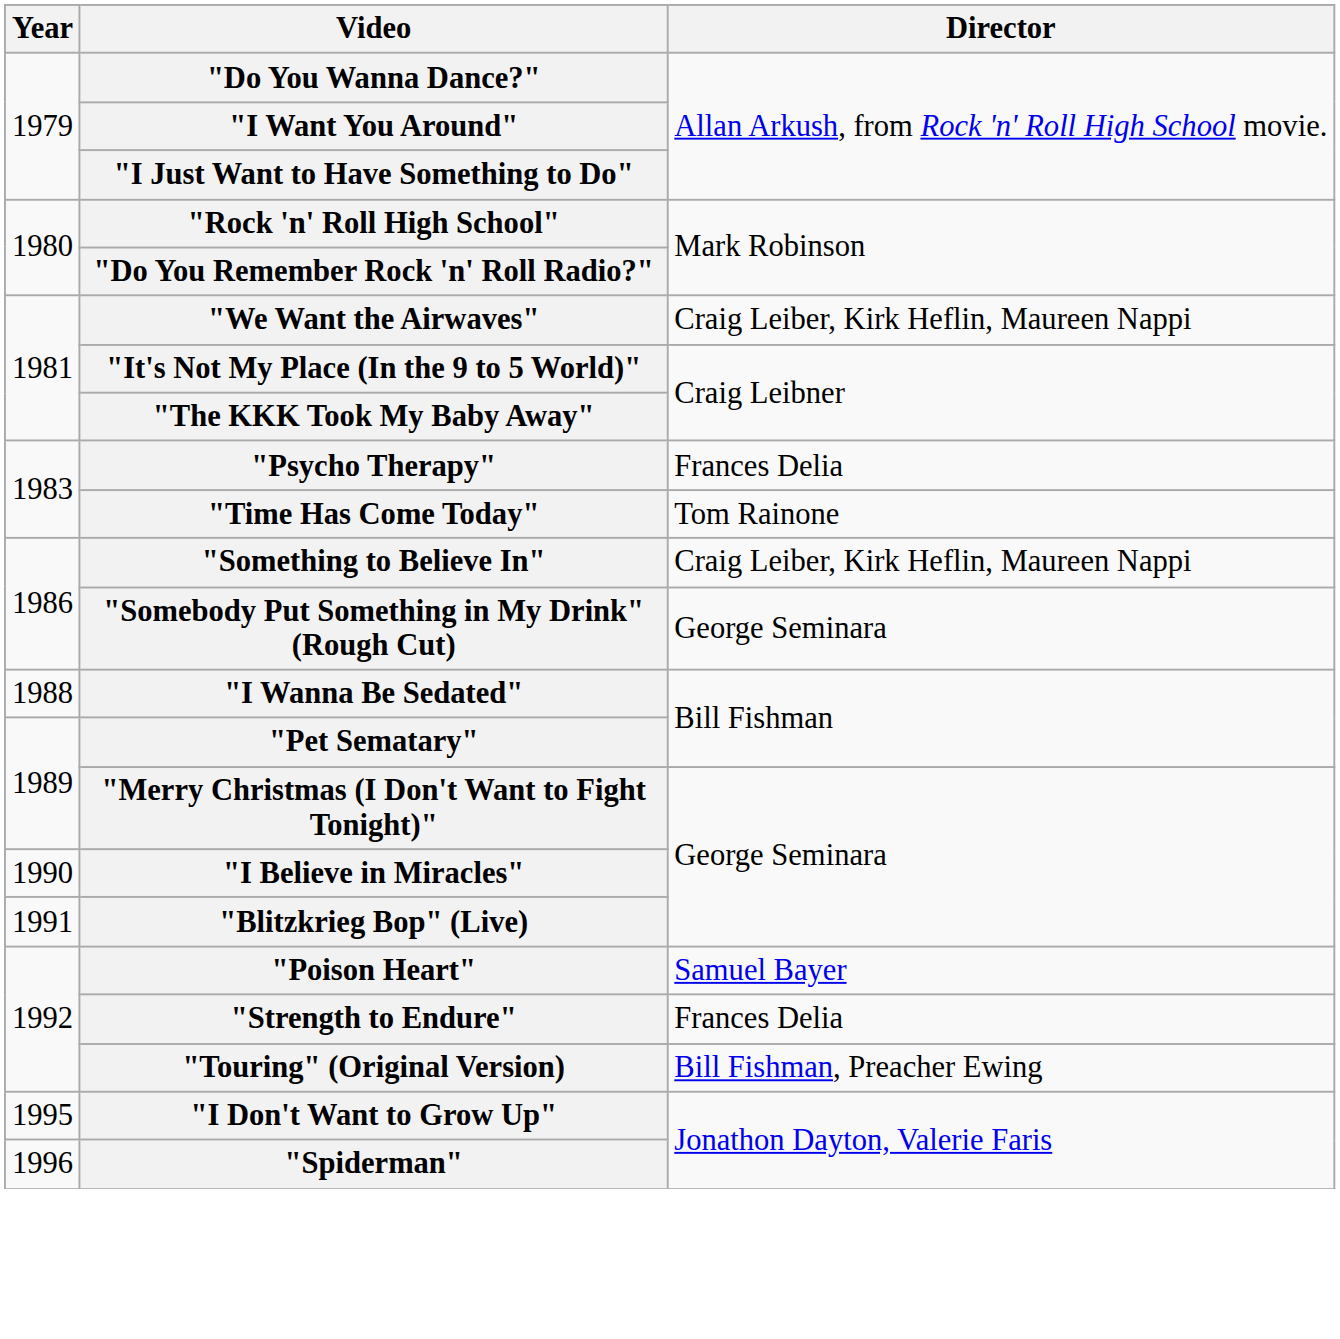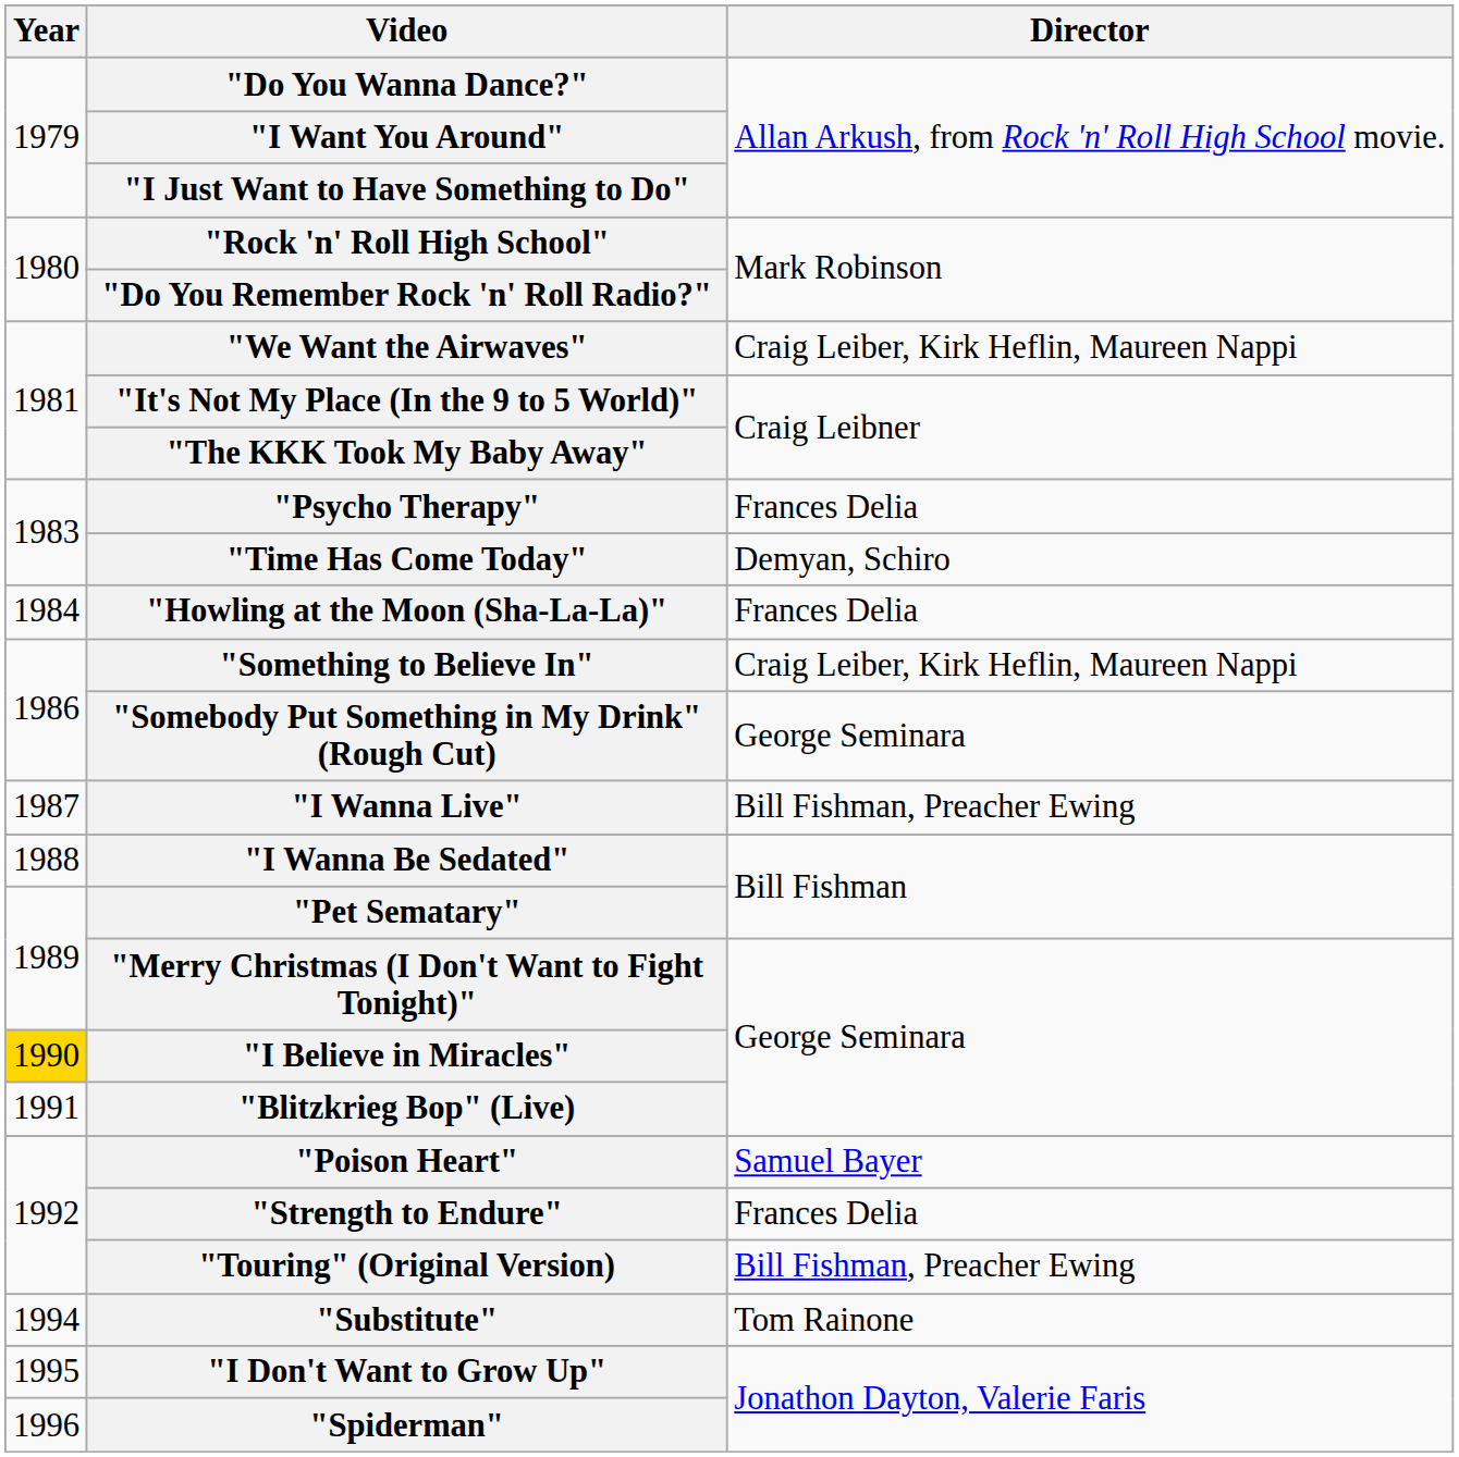 <table class="wikitable plainrowheaders">
 <tr>
 <th>Year</th>
 <th style="width:300px;">Video</th>
 <th>Director</th>
 </tr>
 <tr>
 <td rowspan="3">1979</td>
 <th scope="row">"Do You Wanna Dance?"</th>
 <td rowspan=3><a href='#'>Allan Arkush</a>, from <em><a href='#'>Rock 'n' Roll High School</a></em> movie.</td>
 </tr>
 <tr>
 <th scope="row">"I Want You Around"</th>
 </tr>
 <tr>
 <th scope="row">"I Just Want to Have Something to Do"</th>
 </tr>
 <tr>
 <td rowspan="2">1980</td>
 <th scope="row">"Rock 'n' Roll High School"</th>
 <td rowspan=2>Mark Robinson</td>
 </tr>
 <tr>
 <th scope="row">"Do You Remember Rock 'n' Roll Radio?"</th>
 </tr>
 <tr>
 <td rowspan="3">1981</td>
 <th scope="row">"We Want the Airwaves"</th>
 <td>Craig Leiber, Kirk Heflin, Maureen Nappi</td>
 </tr>
 <tr>
 <th scope="row">"It's Not My Place (In the 9 to 5 World)"</th>
 <td rowspan=2>Craig Leibner</td>
 </tr>
 <tr>
 <th scope="row">"The KKK Took My Baby Away"</th>
 </tr>
 <tr>
 <td rowspan="2">1983</td>
 <th scope="row">"Psycho Therapy"</th>
 <td>Frances Delia</td>
 </tr>
 <tr>
 <th scope="row">"Time Has Come Today"</th>
-<td>Tom Rainone</td>
+<td>Demyan, Schiro</td>
+</tr>
+<tr>
+<td>1984</td>
+<th scope="row">"Howling at the Moon (Sha-La-La)"</th>
+<td>Frances Delia</td>
 </tr>
 <tr>
 <td rowspan="2">1986</td>
 <th scope="row">"Something to Believe In"</th>
 <td>Craig Leiber, Kirk Heflin, Maureen Nappi</td>
 </tr>
 <tr>
 <th scope="row">"Somebody Put Something in My Drink" (Rough Cut)</th>
 <td>George Seminara</td>
+</tr>
+<tr>
+<td>1987</td>
+<th scope="row">"I Wanna Live"</th>
+<td>Bill Fishman, Preacher Ewing</td>
 </tr>
 <tr>
 <td>1988</td>
 <th scope="row">"I Wanna Be Sedated"</th>
 <td rowspan=2>Bill Fishman</td>
 </tr>
 <tr>
 <td rowspan="2">1989</td>
 <th scope="row">"Pet Sematary"</th>
 </tr>
 <tr>
 <th scope="row">"Merry Christmas (I Don't Want to Fight Tonight)"</th>
 <td rowspan=3>George Seminara</td>
 </tr>
 <tr>
-<td>1990</td>
+<td style="background: gold;">1990</td>
 <th scope="row">"I Believe in Miracles"</th>
 </tr>
 <tr>
 <td>1991</td>
 <th scope="row">"Blitzkrieg Bop" (Live)</th>
 </tr>
 <tr>
 <td rowspan="3">1992</td>
 <th scope="row">"Poison Heart"</th>
 <td><a href='#'>Samuel Bayer</a></td>
 </tr>
 <tr>
 <th scope="row">"Strength to Endure"</th>
 <td>Frances Delia</td>
 </tr>
 <tr>
 <th scope="row">"Touring" (Original Version)</th>
 <td><a href='#'>Bill Fishman</a>, Preacher Ewing</td>
 </tr>
 <tr>
+<td>1994</td>
+<th scope="row">"Substitute"</th>
+<td>Tom Rainone</td>
+</tr>
+<tr>
 <td>1995</td>
 <th scope="row">"I Don't Want to Grow Up"</th>
 <td rowspan=2><a href='#'>Jonathon Dayton, Valerie Faris</a></td>
 </tr>
 <tr>
 <td>1996</td>
 <th scope="row">"Spiderman"</th>
 </tr>
 </table>
